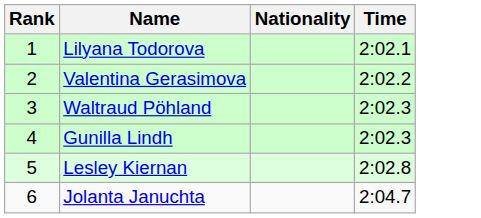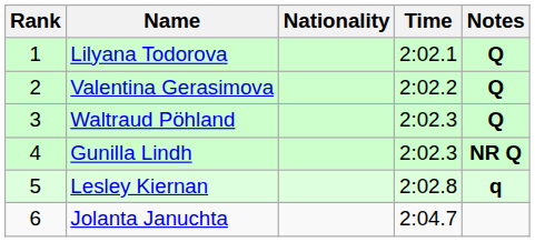 <table class="wikitable sortable" style="text-align:center">
 <tr>
 <th>Rank</th>
 <th>Name</th>
 <th>Nationality</th>
 <th>Time</th>
+<th>Notes</th>
 </tr>
 <tr bgcolor=ccffcc>
 <td>1</td>
 <td align=left><a href='#'>Lilyana Todorova</a></td>
 <td align=left></td>
 <td>2:02.1</td>
+<td><strong>Q</strong></td>
 </tr>
 <tr bgcolor=ccffcc>
 <td>2</td>
 <td align=left><a href='#'>Valentina Gerasimova</a></td>
 <td align=left></td>
 <td>2:02.2</td>
+<td><strong>Q</strong></td>
 </tr>
 <tr bgcolor=ccffcc>
 <td>3</td>
 <td align=left><a href='#'>Waltraud Pöhland</a></td>
 <td align=left></td>
 <td>2:02.3</td>
+<td><strong>Q</strong></td>
 </tr>
 <tr bgcolor=ccffcc>
 <td>4</td>
 <td align=left><a href='#'>Gunilla Lindh</a></td>
 <td align=left></td>
 <td>2:02.3</td>
+<td><strong>NR Q</strong></td>
 </tr>
 <tr bgcolor=ddffdd>
 <td>5</td>
 <td align=left><a href='#'>Lesley Kiernan</a></td>
 <td align=left></td>
 <td>2:02.8</td>
+<td><strong>q</strong></td>
 </tr>
 <tr>
 <td>6</td>
 <td align=left><a href='#'>Jolanta Januchta</a></td>
 <td align=left></td>
 <td>2:04.7</td>
+<td></td>
 </tr>
 </table>
